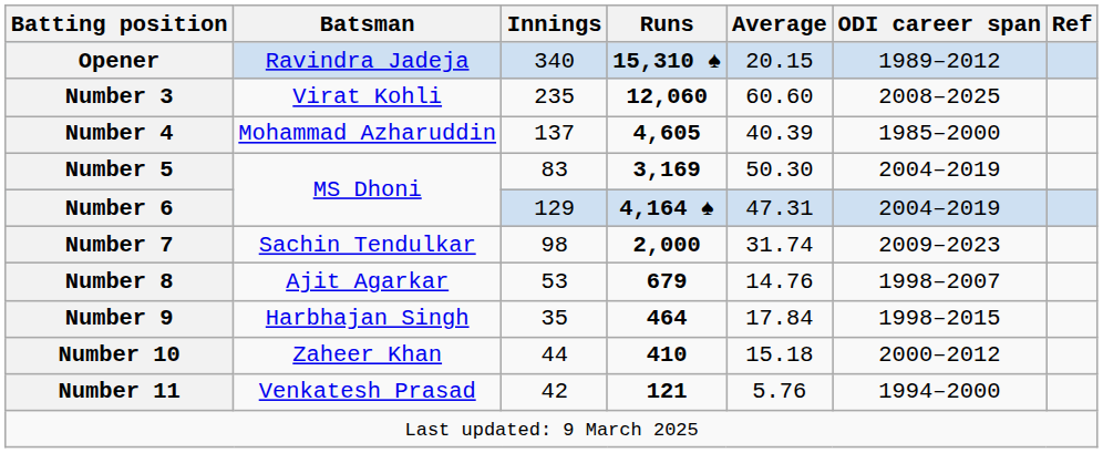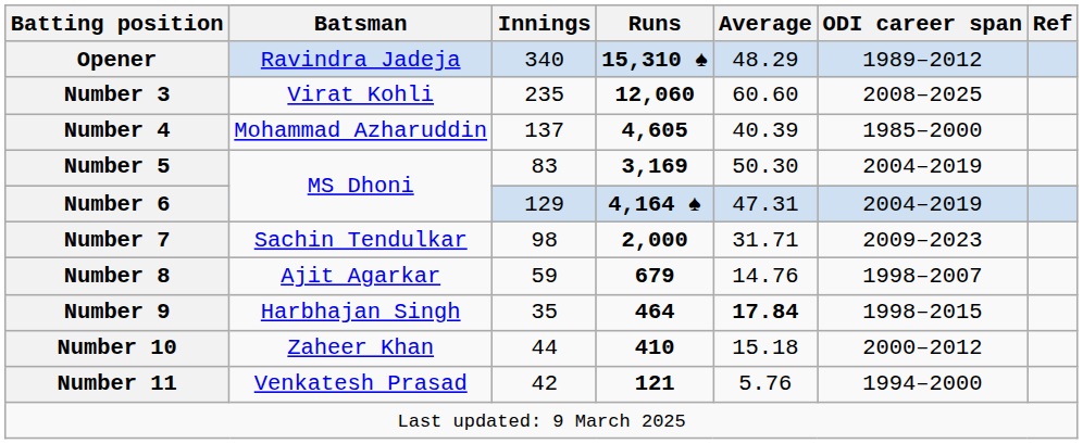 <table class="wikitable sortable" style=text-align:center;>
 <tr>
 <th scope="col">Batting position</th>
 <th scope="col">Batsman</th>
 <th scope="col">Innings</th>
 <th scope="col">Runs</th>
 <th scope="col">Average</th>
 <th scope="col">ODI career span</th>
 <th scope="col">Ref</th>
 </tr>
 <tr bgcolor=#cee0f2>
 <th scope=row style=text-align:center;>Opener</th>
 <td><a href='#'>Ravindra Jadeja</a></td>
 <td>340</td>
 <td><strong>15,310</strong> ♠</td>
-<td>20.15</td>
+<td>48.29</td>
 <td>1989–2012</td>
 <td></td>
 </tr>
 <tr>
 <th scope=row style=text-align:center;>Number 3</th>
 <td><a href='#'>Virat Kohli</a></td>
 <td>235</td>
 <td><strong>12,060</strong></td>
 <td>60.60</td>
 <td>2008–2025</td>
 <td></td>
 </tr>
 <tr>
 <th scope=row style=text-align:center;>Number 4</th>
 <td><a href='#'>Mohammad Azharuddin</a></td>
 <td>137</td>
 <td><strong>4,605</strong></td>
 <td>40.39</td>
 <td>1985–2000</td>
 <td></td>
 </tr>
 <tr>
 <th scope=row style=text-align:center;>Number 5</th>
 <td rowspan="2"><a href='#'>MS Dhoni</a></td>
 <td>83</td>
 <td><strong>3,169</strong></td>
 <td>50.30</td>
 <td>2004–2019</td>
 <td></td>
 </tr>
 <tr bgcolor=#cee0f2>
 <th scope=row style=text-align:center;>Number 6</th>
 <td>129</td>
 <td><strong>4,164</strong> ♠</td>
 <td>47.31</td>
 <td>2004–2019</td>
 <td></td>
 </tr>
 <tr>
 <th scope=row style=text-align:center;>Number 7</th>
 <td><a href='#'>Sachin Tendulkar</a></td>
 <td>98</td>
 <td><strong>2,000</strong></td>
-<td>31.74</td>
+<td>31.71</td>
 <td>2009–2023</td>
 <td></td>
 </tr>
 <tr>
 <th scope=row style=text-align:center;>Number 8</th>
 <td><a href='#'>Ajit Agarkar</a></td>
-<td>53</td>
+<td>59</td>
 <td><strong>679</strong></td>
 <td>14.76</td>
 <td>1998–2007</td>
 <td></td>
 </tr>
 <tr>
 <th scope=row style=text-align:center;>Number 9</th>
 <td><a href='#'>Harbhajan Singh</a></td>
 <td>35</td>
 <td><strong>464</strong></td>
-<td>17.84</td>
+<td><strong>17.84</strong></td>
 <td>1998–2015</td>
 <td></td>
 </tr>
 <tr>
 <th scope=row style=text-align:center;>Number 10</th>
 <td><a href='#'>Zaheer Khan</a></td>
 <td>44</td>
 <td><strong>410</strong></td>
 <td>15.18</td>
 <td>2000–2012</td>
 <td></td>
 </tr>
 <tr>
 <th scope=row style=text-align:center;>Number 11</th>
 <td><a href='#'>Venkatesh Prasad</a></td>
 <td>42</td>
 <td><strong>121</strong></td>
 <td>5.76</td>
 <td>1994–2000</td>
 <td></td>
 </tr>
 <tr>
 <td colspan=7><small>Last updated: 9 March 2025</small></td>
 </tr>
 </table>
